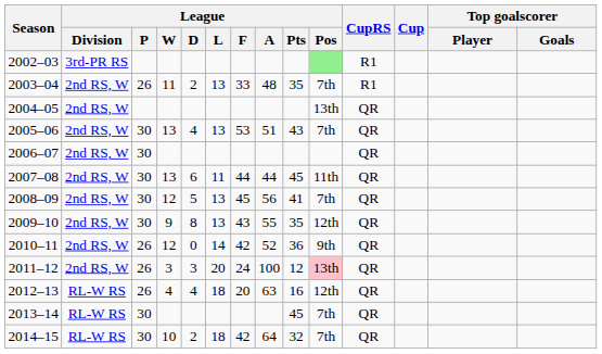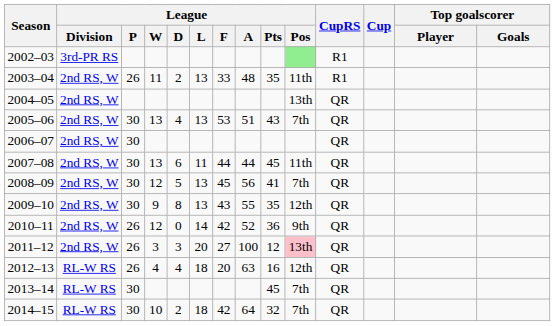 <table class="wikitable" style="text-align: center">
 <tr>
 <th rowspan=2>Season</th>
 <th colspan=9>League</th>
 <th rowspan="2" style="width:30px;"><a href='#'>CupRS</a></th>
 <th rowspan="2" style="width:30px;"><a href='#'>Cup</a></th>
 <th colspan="2" style="width:180px;">Top goalscorer</th>
 </tr>
 <tr>
 <th>Division</th>
 <th width="20">P</th>
 <th width="20">W</th>
 <th width="20">D</th>
 <th width="20">L</th>
 <th width="20">F</th>
 <th width="20">A</th>
 <th width="20">Pts</th>
 <th width="30">Pos</th>
 <th>Player</th>
 <th>Goals</th>
 </tr>
 <tr>
 <td>2002–03</td>
 <td><a href='#'>3rd-PR RS</a></td>
 <td></td>
 <td></td>
 <td></td>
 <td></td>
 <td></td>
 <td></td>
 <td></td>
 <td bgcolor=lightgreen></td>
 <td>R1</td>
 <td></td>
 <td></td>
 <td></td>
 </tr>
 <tr>
 <td>2003–04</td>
 <td><a href='#'>2nd RS, W</a></td>
 <td>26</td>
 <td>11</td>
 <td>2</td>
 <td>13</td>
 <td>33</td>
 <td>48</td>
 <td>35</td>
-<td>7th</td>
+<td>11th</td>
 <td>R1</td>
 <td></td>
 <td></td>
 <td></td>
 </tr>
 <tr>
 <td>2004–05</td>
 <td><a href='#'>2nd RS, W</a></td>
 <td></td>
 <td></td>
 <td></td>
 <td></td>
 <td></td>
 <td></td>
 <td></td>
 <td>13th</td>
 <td>QR</td>
 <td></td>
 <td></td>
 <td></td>
 </tr>
 <tr>
 <td>2005–06</td>
 <td><a href='#'>2nd RS, W</a></td>
 <td>30</td>
 <td>13</td>
 <td>4</td>
 <td>13</td>
 <td>53</td>
 <td>51</td>
 <td>43</td>
 <td>7th</td>
 <td>QR</td>
 <td></td>
 <td></td>
 <td></td>
 </tr>
 <tr>
 <td>2006–07</td>
 <td><a href='#'>2nd RS, W</a></td>
 <td>30</td>
 <td></td>
 <td></td>
 <td></td>
 <td></td>
 <td></td>
 <td></td>
 <td></td>
 <td>QR</td>
 <td></td>
 <td></td>
 <td></td>
 </tr>
 <tr>
 <td>2007–08</td>
 <td><a href='#'>2nd RS, W</a></td>
 <td>30</td>
 <td>13</td>
 <td>6</td>
 <td>11</td>
 <td>44</td>
 <td>44</td>
 <td>45</td>
 <td>11th</td>
 <td>QR</td>
 <td></td>
 <td></td>
 <td></td>
 </tr>
 <tr>
 <td>2008–09</td>
 <td><a href='#'>2nd RS, W</a></td>
 <td>30</td>
 <td>12</td>
 <td>5</td>
 <td>13</td>
 <td>45</td>
 <td>56</td>
 <td>41</td>
 <td>7th</td>
 <td>QR</td>
 <td></td>
 <td></td>
 <td></td>
 </tr>
 <tr>
 <td>2009–10</td>
 <td><a href='#'>2nd RS, W</a></td>
 <td>30</td>
 <td>9</td>
 <td>8</td>
 <td>13</td>
 <td>43</td>
 <td>55</td>
 <td>35</td>
 <td>12th</td>
 <td>QR</td>
 <td></td>
 <td></td>
 <td></td>
 </tr>
 <tr>
 <td>2010–11</td>
 <td><a href='#'>2nd RS, W</a></td>
 <td>26</td>
 <td>12</td>
 <td>0</td>
 <td>14</td>
 <td>42</td>
 <td>52</td>
 <td>36</td>
 <td>9th</td>
 <td>QR</td>
 <td></td>
 <td></td>
 <td></td>
 </tr>
 <tr>
 <td>2011–12</td>
 <td><a href='#'>2nd RS, W</a></td>
 <td>26</td>
 <td>3</td>
 <td>3</td>
 <td>20</td>
-<td>24</td>
+<td>27</td>
 <td>100</td>
 <td>12</td>
 <td bgcolor=pink>13th</td>
 <td>QR</td>
 <td></td>
 <td></td>
 <td></td>
 </tr>
 <tr>
 <td>2012–13</td>
 <td><a href='#'>RL-W RS</a></td>
 <td>26</td>
 <td>4</td>
 <td>4</td>
 <td>18</td>
 <td>20</td>
 <td>63</td>
 <td>16</td>
 <td>12th</td>
 <td>QR</td>
 <td></td>
 <td></td>
 <td></td>
 </tr>
 <tr>
 <td>2013–14</td>
 <td><a href='#'>RL-W RS</a></td>
 <td>30</td>
 <td></td>
 <td></td>
 <td></td>
 <td></td>
 <td></td>
 <td>45</td>
 <td>7th</td>
 <td>QR</td>
 <td></td>
 <td></td>
 <td></td>
 </tr>
 <tr>
 <td>2014–15</td>
 <td><a href='#'>RL-W RS</a></td>
 <td>30</td>
 <td>10</td>
 <td>2</td>
 <td>18</td>
 <td>42</td>
 <td>64</td>
 <td>32</td>
 <td>7th</td>
 <td>QR</td>
 <td></td>
 <td></td>
 <td></td>
 </tr>
 </table>
